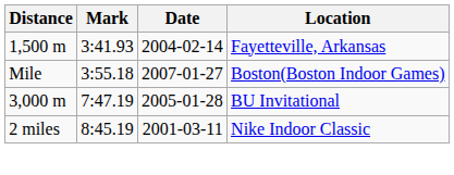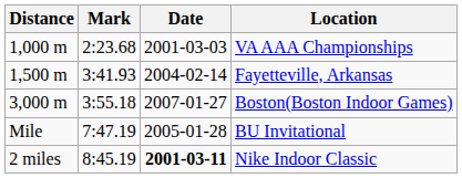 <table class="wikitable">
 <tr>
 <th>Distance</th>
 <th>Mark</th>
 <th>Date</th>
 <th>Location</th>
 </tr>
 <tr>
+<td>1,000 m</td>
+<td align=right>2:23.68</td>
+<td align=right>2001-03-03</td>
+<td><a href='#'>VA AAA Championships</a></td>
+</tr>
+<tr>
 <td>1,500 m</td>
 <td align=right>3:41.93</td>
 <td align=right>2004-02-14</td>
 <td><a href='#'>Fayetteville, Arkansas</a></td>
 </tr>
 <tr>
-<td>Mile</td>
+<td>3,000 m</td>
 <td align=right>3:55.18</td>
 <td align=right>2007-01-27</td>
 <td><a href='#'>Boston(Boston Indoor Games)</a></td>
 </tr>
 <tr>
-<td>3,000 m</td>
+<td>Mile</td>
 <td align=right>7:47.19</td>
 <td align=right>2005-01-28</td>
 <td><a href='#'>BU Invitational</a></td>
 </tr>
 <tr>
 <td>2 miles</td>
 <td align=right>8:45.19</td>
-<td align=right>2001-03-11</td>
+<td align=right><strong>2001-03-11</strong></td>
 <td><a href='#'>Nike Indoor Classic</a></td>
 </tr>
 </table>
